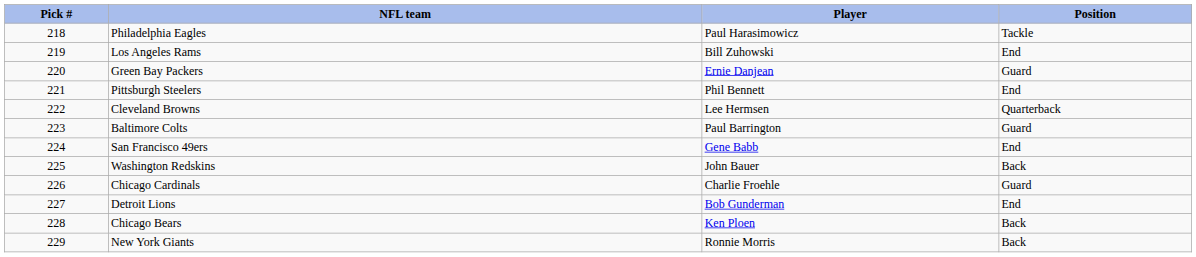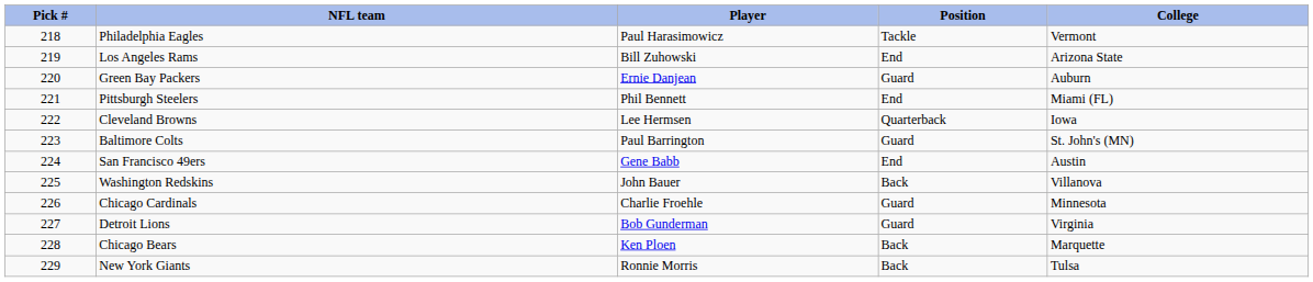 <table class="wikitable sortable sortable" style="width: 100%">
 <tr>
 <th style="background:#A8BDEC;" width=7%>Pick #</th>
 <th width=40% style="background:#A8BDEC;">NFL team</th>
 <th width=20% style="background:#A8BDEC;">Player</th>
 <th width=13% style="background:#A8BDEC;">Position</th>
+<th style="background:#A8BDEC;">College</th>
 </tr>
 <tr>
 <td align=center>218</td>
 <td>Philadelphia Eagles</td>
 <td>Paul Harasimowicz</td>
 <td>Tackle</td>
+<td>Vermont</td>
 </tr>
 <tr>
 <td align=center>219</td>
 <td>Los Angeles Rams</td>
 <td>Bill Zuhowski</td>
 <td>End</td>
+<td>Arizona State</td>
 </tr>
 <tr>
 <td align=center>220</td>
 <td>Green Bay Packers</td>
 <td><a href='#'>Ernie Danjean</a></td>
 <td>Guard</td>
+<td>Auburn</td>
 </tr>
 <tr>
 <td align=center>221</td>
 <td>Pittsburgh Steelers</td>
 <td>Phil Bennett</td>
 <td>End</td>
+<td>Miami (FL)</td>
 </tr>
 <tr>
 <td align=center>222</td>
 <td>Cleveland Browns</td>
 <td>Lee Hermsen</td>
 <td>Quarterback</td>
+<td>Iowa</td>
 </tr>
 <tr>
 <td align=center>223</td>
 <td>Baltimore Colts</td>
 <td>Paul Barrington</td>
 <td>Guard</td>
+<td>St. John's (MN)</td>
 </tr>
 <tr>
 <td align=center>224</td>
 <td>San Francisco 49ers</td>
 <td><a href='#'>Gene Babb</a></td>
 <td>End</td>
+<td>Austin</td>
 </tr>
 <tr>
 <td align=center>225</td>
 <td>Washington Redskins</td>
 <td>John Bauer</td>
 <td>Back</td>
+<td>Villanova</td>
 </tr>
 <tr>
 <td align=center>226</td>
 <td>Chicago Cardinals</td>
 <td>Charlie Froehle</td>
 <td>Guard</td>
+<td>Minnesota</td>
 </tr>
 <tr>
 <td align=center>227</td>
 <td>Detroit Lions</td>
 <td><a href='#'>Bob Gunderman</a></td>
-<td>End</td>
+<td>Guard</td>
+<td>Virginia</td>
 </tr>
 <tr>
 <td align=center>228</td>
 <td>Chicago Bears</td>
 <td><a href='#'>Ken Ploen</a></td>
 <td>Back</td>
+<td>Marquette</td>
 </tr>
 <tr>
 <td align=center>229</td>
 <td>New York Giants</td>
 <td>Ronnie Morris</td>
 <td>Back</td>
+<td>Tulsa</td>
 </tr>
 </table>
